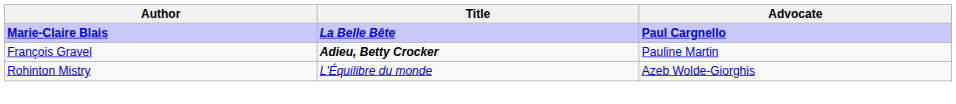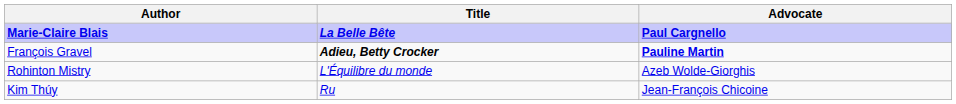 <table class="wikitable" style="width:100%;">
 <tr>
 <th width=33%>Author</th>
 <th width=34%>Title</th>
 <th width=34%>Advocate</th>
 </tr>
 <tr>
 <td style="background:#C8C8FA"><strong><a href='#'>Marie-Claire Blais</a></strong></td>
 <td style="background:#C8C8FA"><strong><em><a href='#'>La Belle Bête</a></em></strong></td>
 <td style="background:#C8C8FA"><strong><a href='#'>Paul Cargnello</a></strong></td>
 </tr>
 <tr>
 <td><a href='#'>François Gravel</a></td>
 <td><strong><em>Adieu, Betty Crocker</em></strong></td>
-<td><a href='#'>Pauline Martin</a></td>
+<td><strong><a href='#'>Pauline Martin</a></strong></td>
 </tr>
 <tr>
 <td><a href='#'>Rohinton Mistry</a></td>
 <td><em><a href='#'>L'Équilibre du monde</a></em></td>
 <td><a href='#'>Azeb Wolde-Giorghis</a></td>
 </tr>
+<tr>
+<td><a href='#'>Kim Thúy</a></td>
+<td><em><a href='#'>Ru</a></em></td>
+<td><a href='#'>Jean-François Chicoine</a></td>
+</tr>
 </table>
